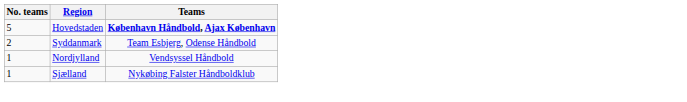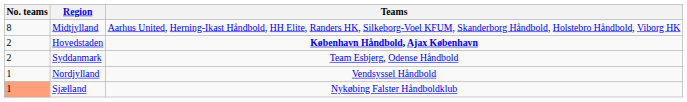 <table class="wikitable">
 <tr>
 <th>No. teams</th>
 <th><a href='#'>Region</a></th>
 <th>Teams</th>
 </tr>
 <tr>
-<td rowspan=1>5</td>
+<td rowspan=1>8</td>
+<td><a href='#'>Midtjylland</a></td>
+<td align=center><a href='#'>Aarhus United</a>, <a href='#'>Herning-Ikast Håndbold</a>, <a href='#'>HH Elite</a>, <a href='#'>Randers HK</a>, <a href='#'>Silkeborg-Voel KFUM</a>, <a href='#'>Skanderborg Håndbold</a>, <a href='#'>Holstebro Håndbold</a>, <a href='#'>Viborg HK</a></td>
+</tr>
+<tr>
+<td rowspan=1>2</td>
 <td><a href='#'>Hovedstaden</a></td>
 <td align=center><strong><a href='#'>København Håndbold</a>, <a href='#'>Ajax København</a></strong></td>
 </tr>
 <tr>
 <td rowspan=1>2</td>
 <td><a href='#'>Syddanmark</a></td>
 <td align=center><a href='#'>Team Esbjerg</a>, <a href='#'>Odense Håndbold</a></td>
 </tr>
 <tr>
 <td rowspan=1>1</td>
 <td><a href='#'>Nordjylland</a></td>
 <td align=center><a href='#'>Vendsyssel Håndbold</a></td>
 </tr>
 <tr>
-<td rowspan=1>1</td>
+<td rowspan=1 style="background: lightsalmon;">1</td>
 <td><a href='#'>Sjælland</a></td>
 <td align=center><a href='#'>Nykøbing Falster Håndboldklub</a></td>
 </tr>
 </table>
